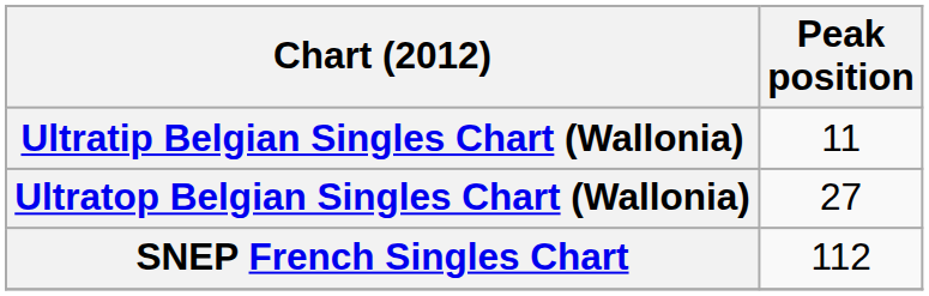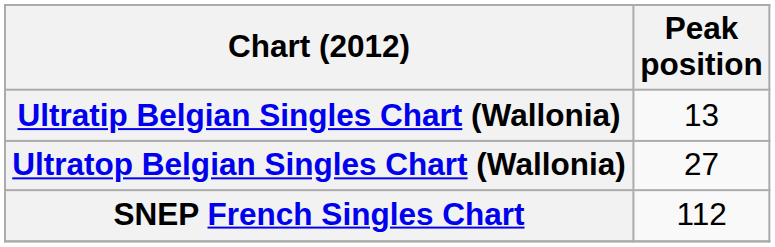 <table class="wikitable sortable plainrowheaders" border="1">
 <tr>
 <th scope="col">Chart (2012)</th>
 <th scope="col">Peak<br>position</th>
 </tr>
 <tr>
 <th scope="row"><a href='#'>Ultratip Belgian Singles Chart</a> (Wallonia)</th>
-<td align="center">11</td>
+<td align="center">13</td>
 </tr>
 <tr>
 <th scope="row"><a href='#'>Ultratop Belgian Singles Chart</a> (Wallonia)</th>
 <td align="center">27</td>
 </tr>
 <tr>
 <th scope="row">SNEP <a href='#'>French Singles Chart</a></th>
 <td align="center">112</td>
 </tr>
 <tr>
 </tr>
 </table>
